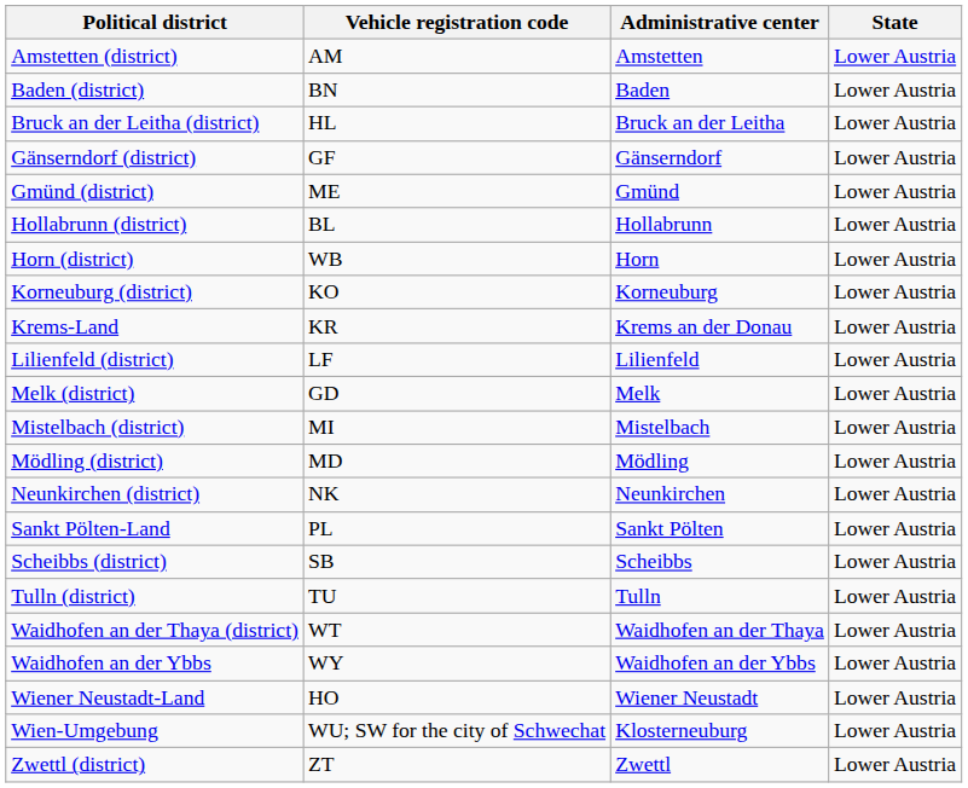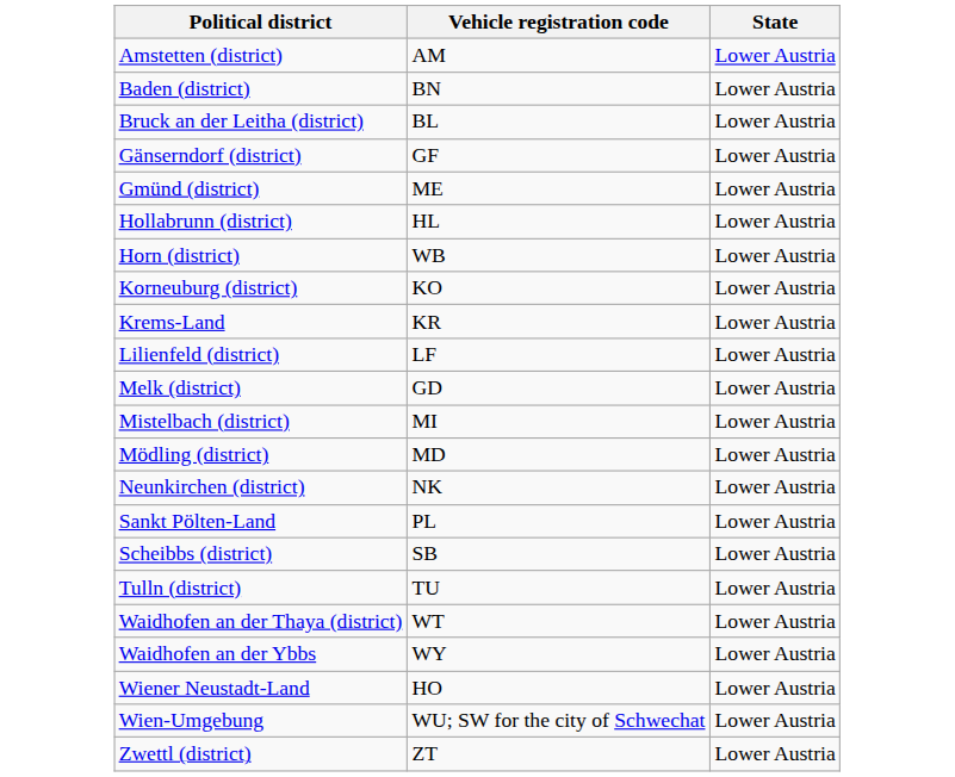 <table class="wikitable sortable" style="margin:1em auto;">
 <tr>
 <th>Political district</th>
 <th>Vehicle registration code</th>
-<th>Administrative center</th>
 <th>State</th>
 </tr>
 <tr>
 <td><a href='#'>Amstetten (district)</a></td>
 <td>AM</td>
-<td><a href='#'>Amstetten</a></td>
 <td><a href='#'>Lower Austria</a></td>
 </tr>
 <tr>
 <td><a href='#'>Baden (district)</a></td>
 <td>BN</td>
-<td><a href='#'>Baden</a></td>
 <td>Lower Austria</td>
 </tr>
 <tr>
 <td><a href='#'>Bruck an der Leitha (district)</a></td>
-<td>HL</td>
-<td><a href='#'>Bruck an der Leitha</a></td>
+<td>BL</td>
 <td>Lower Austria</td>
 </tr>
 <tr>
 <td><a href='#'>Gänserndorf (district)</a></td>
 <td>GF</td>
-<td><a href='#'>Gänserndorf</a></td>
 <td>Lower Austria</td>
 </tr>
 <tr>
 <td><a href='#'>Gmünd (district)</a></td>
 <td>ME</td>
-<td><a href='#'>Gmünd</a></td>
 <td>Lower Austria</td>
 </tr>
 <tr>
 <td><a href='#'>Hollabrunn (district)</a></td>
-<td>BL</td>
-<td><a href='#'>Hollabrunn</a></td>
+<td>HL</td>
 <td>Lower Austria</td>
 </tr>
 <tr>
 <td><a href='#'>Horn (district)</a></td>
 <td>WB</td>
-<td><a href='#'>Horn</a></td>
 <td>Lower Austria</td>
 </tr>
 <tr>
 <td><a href='#'>Korneuburg (district)</a></td>
 <td>KO</td>
-<td><a href='#'>Korneuburg</a></td>
 <td>Lower Austria</td>
 </tr>
 <tr>
 <td><a href='#'>Krems-Land</a></td>
 <td>KR</td>
-<td><a href='#'>Krems an der Donau</a></td>
 <td>Lower Austria</td>
 </tr>
 <tr>
 <td><a href='#'>Lilienfeld (district)</a></td>
 <td>LF</td>
-<td><a href='#'>Lilienfeld</a></td>
 <td>Lower Austria</td>
 </tr>
 <tr>
 <td><a href='#'>Melk (district)</a></td>
 <td>GD</td>
-<td><a href='#'>Melk</a></td>
 <td>Lower Austria</td>
 </tr>
 <tr>
 <td><a href='#'>Mistelbach (district)</a></td>
 <td>MI</td>
-<td><a href='#'>Mistelbach</a></td>
 <td>Lower Austria</td>
 </tr>
 <tr>
 <td><a href='#'>Mödling (district)</a></td>
 <td>MD</td>
-<td><a href='#'>Mödling</a></td>
 <td>Lower Austria</td>
 </tr>
 <tr>
 <td><a href='#'>Neunkirchen (district)</a></td>
 <td>NK</td>
-<td><a href='#'>Neunkirchen</a></td>
 <td>Lower Austria</td>
 </tr>
 <tr>
 <td><a href='#'>Sankt Pölten-Land</a></td>
 <td>PL</td>
-<td><a href='#'>Sankt Pölten</a></td>
 <td>Lower Austria</td>
 </tr>
 <tr>
 <td><a href='#'>Scheibbs (district)</a></td>
 <td>SB</td>
-<td><a href='#'>Scheibbs</a></td>
 <td>Lower Austria</td>
 </tr>
 <tr>
 <td><a href='#'>Tulln (district)</a></td>
 <td>TU</td>
-<td><a href='#'>Tulln</a></td>
 <td>Lower Austria</td>
 </tr>
 <tr>
 <td><a href='#'>Waidhofen an der Thaya (district)</a></td>
 <td>WT</td>
-<td><a href='#'>Waidhofen an der Thaya</a></td>
 <td>Lower Austria</td>
 </tr>
 <tr>
 <td><a href='#'>Waidhofen an der Ybbs</a></td>
 <td>WY</td>
-<td><a href='#'>Waidhofen an der Ybbs</a></td>
 <td>Lower Austria</td>
 </tr>
 <tr>
 <td><a href='#'>Wiener Neustadt-Land</a></td>
 <td>HO</td>
-<td><a href='#'>Wiener Neustadt</a></td>
 <td>Lower Austria</td>
 </tr>
 <tr>
 <td><a href='#'>Wien-Umgebung</a></td>
 <td>WU; SW for the city of <a href='#'>Schwechat</a></td>
-<td><a href='#'>Klosterneuburg</a></td>
 <td>Lower Austria</td>
 </tr>
 <tr>
 <td><a href='#'>Zwettl (district)</a></td>
 <td>ZT</td>
-<td><a href='#'>Zwettl</a></td>
 <td>Lower Austria</td>
 </tr>
 </table>
